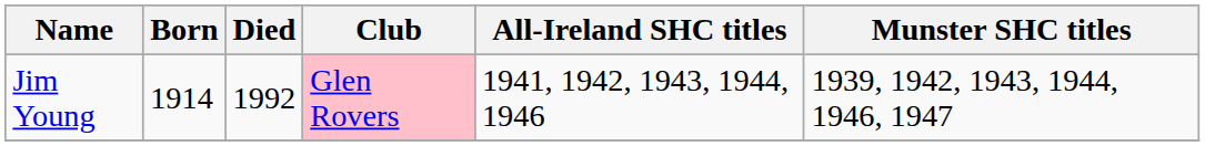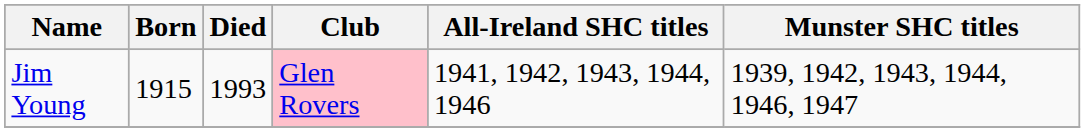 <table align=top class="wikitable">
 <tr>
 <th>Name</th>
 <th>Born</th>
 <th>Died</th>
 <th width=80>Club</th>
 <th colspan=1>All-Ireland SHC titles</th>
 <th colspan=1>Munster SHC titles</th>
 </tr>
 <tr>
 <td><a href='#'>Jim Young</a></td>
-<td>1914</td>
-<td>1992</td>
+<td>1915</td>
+<td>1993</td>
 <td style="background: pink;"><a href='#'>Glen Rovers</a></td>
 <td>1941, 1942, 1943, 1944, 1946</td>
 <td>1939, 1942, 1943, 1944, 1946, 1947</td>
 </tr>
 <tr>
 </tr>
 </table>
